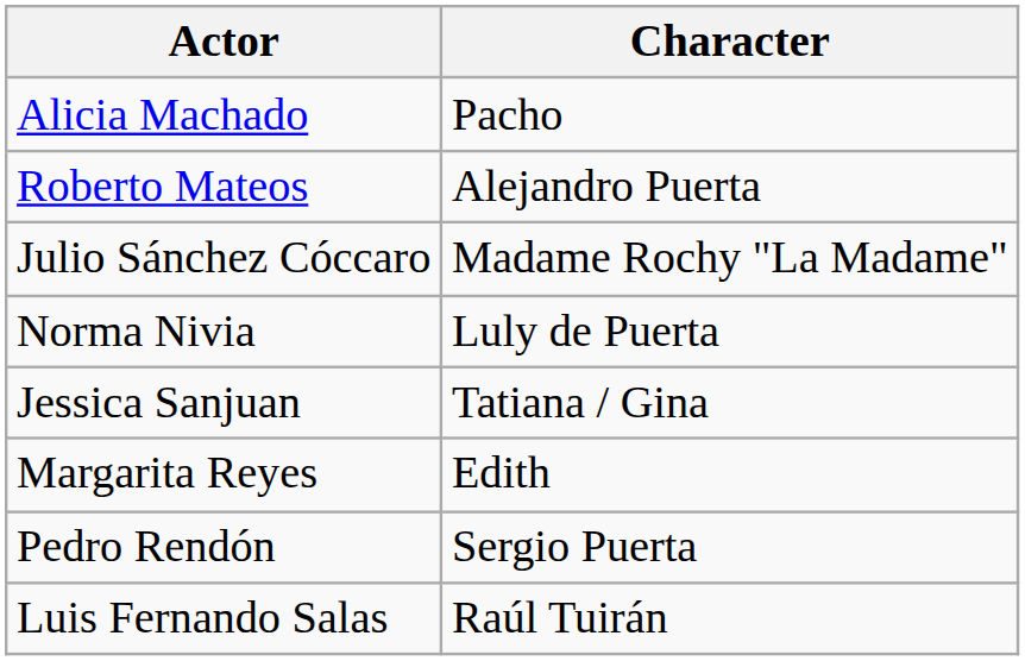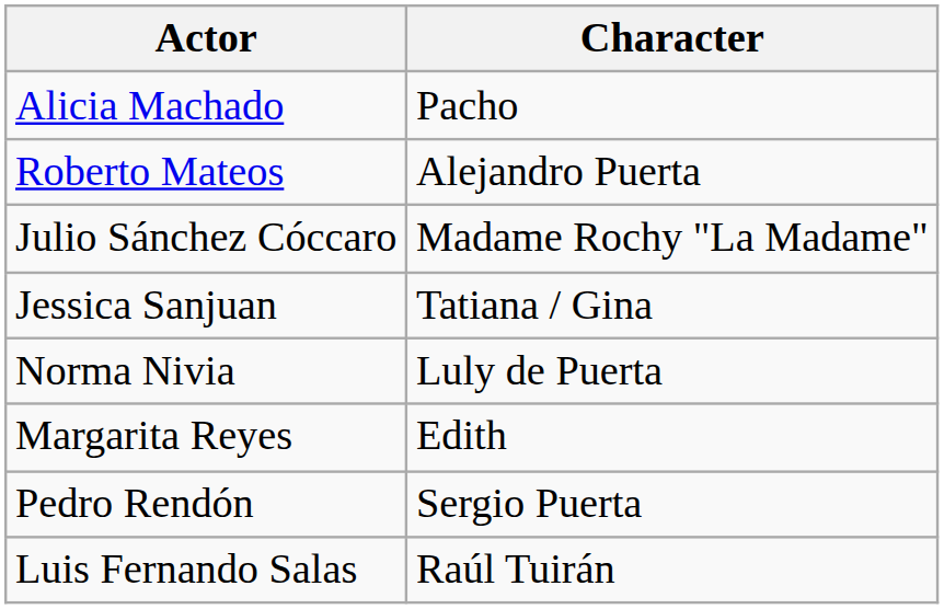 <table class="wikitable">
 <tr>
 <th>Actor</th>
 <th>Character</th>
 </tr>
 <tr>
 <td><a href='#'>Alicia Machado</a></td>
 <td>Pacho</td>
 </tr>
 <tr>
 <td><a href='#'>Roberto Mateos</a></td>
 <td>Alejandro Puerta</td>
 </tr>
 <tr>
 <td>Julio Sánchez Cóccaro</td>
 <td>Madame Rochy "La Madame"</td>
 </tr>
 <tr>
+<td>Jessica Sanjuan</td>
+<td>Tatiana / Gina</td>
+</tr>
+<tr>
 <td>Norma Nivia</td>
 <td>Luly de Puerta</td>
-</tr>
-<tr>
-<td>Jessica Sanjuan</td>
-<td>Tatiana / Gina</td>
 </tr>
 <tr>
 <td>Margarita Reyes</td>
 <td>Edith</td>
 </tr>
 <tr>
 <td>Pedro Rendón</td>
 <td>Sergio Puerta</td>
 </tr>
 <tr>
 <td>Luis Fernando Salas</td>
 <td>Raúl Tuirán</td>
 </tr>
 </table>
